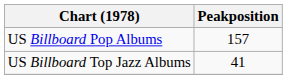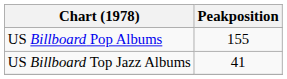 <table class="wikitable sortable">
 <tr>
 <th>Chart (1978)</th>
 <th>Peakposition</th>
 </tr>
 <tr>
 <td>US <a href='#'><em>Billboard</em> Pop Albums</a></td>
-<td align=center>157</td>
+<td align=center>155</td>
 </tr>
 <tr>
 <td>US <em>Billboard</em> Top Jazz Albums</td>
 <td align=center>41</td>
 </tr>
 <tr>
 </tr>
 </table>
